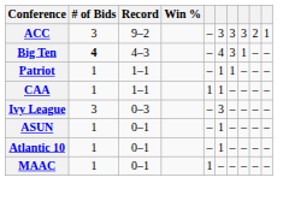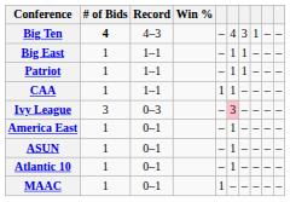 <table class="wikitable sortable plainrowheaders" style="text-align:center">
 <tr>
 <th scope="col">Conference</th>
 <th scope="col"># of Bids</th>
 <th scope="col">Record</th>
 <th scope="col">Win %</th>
 <th scope="col"></th>
 <th scope="col"></th>
 <th scope="col"></th>
 <th scope="col"></th>
 <th scope="col"></th>
 <th scope="col"></th>
 </tr>
 <tr>
-<th scope="row"><a href='#'>ACC</a></th>
-<td>3</td>
-<td>9–2</td>
-<td></td>
-<td>–</td>
-<td>3 </td>
-<td>3</td>
-<td>3</td>
-<td>2 </td>
-<td>1</td>
-</tr>
-<tr>
 <th scope="row"><a href='#'>Big Ten</a></th>
 <td><strong>4</strong></td>
 <td>4–3</td>
 <td></td>
 <td>–</td>
 <td>4 </td>
 <td>3 </td>
 <td>1 </td>
+<td>–</td>
+<td>–</td>
+</tr>
+<tr>
+<th scope="row"><a href='#'>Big East</a></th>
+<td>1</td>
+<td>1–1</td>
+<td></td>
+<td>–</td>
+<td>1</td>
+<td>1</td>
+<td>–</td>
 <td>–</td>
 <td>–</td>
 </tr>
 <tr>
 <th scope="row"><a href='#'>Patriot</a></th>
 <td>1</td>
 <td>1–1</td>
 <td></td>
 <td>–</td>
 <td>1</td>
 <td>1</td>
 <td>–</td>
 <td>–</td>
 <td>–</td>
 </tr>
 <tr>
 <th scope="row"><a href='#'>CAA</a></th>
 <td>1</td>
 <td>1–1</td>
 <td></td>
 <td>1</td>
 <td>1</td>
 <td>–</td>
 <td>–</td>
 <td>–</td>
 <td>–</td>
 </tr>
 <tr>
 <th scope="row"><a href='#'>Ivy League</a></th>
 <td>3</td>
 <td>0–3</td>
 <td></td>
 <td>–</td>
-<td>3 </td>
+<td style="background: pink;">3 </td>
+<td>–</td>
+<td>–</td>
+<td>–</td>
+<td>–</td>
+</tr>
+<tr>
+<th scope="row"><a href='#'>America East</a></th>
+<td>1</td>
+<td>0–1</td>
+<td></td>
+<td>–</td>
+<td>1</td>
 <td>–</td>
 <td>–</td>
 <td>–</td>
 <td>–</td>
 </tr>
 <tr>
 <th scope="row"><a href='#'>ASUN</a></th>
 <td>1</td>
 <td>0–1</td>
 <td></td>
 <td>–</td>
 <td>1</td>
 <td>–</td>
 <td>–</td>
 <td>–</td>
 <td>–</td>
 </tr>
 <tr>
 <th scope="row"><a href='#'>Atlantic 10</a></th>
 <td>1</td>
 <td>0–1</td>
 <td></td>
 <td>–</td>
 <td>1</td>
 <td>–</td>
 <td>–</td>
 <td>–</td>
 <td>–</td>
 </tr>
 <tr>
 <th scope="row"><a href='#'>MAAC</a></th>
 <td>1</td>
 <td>0–1</td>
 <td></td>
 <td>1</td>
 <td>–</td>
 <td>–</td>
 <td>–</td>
 <td>–</td>
 <td>–</td>
 </tr>
 </table>
